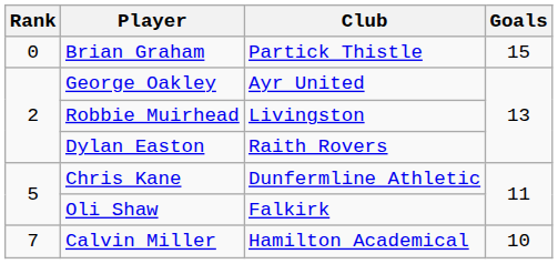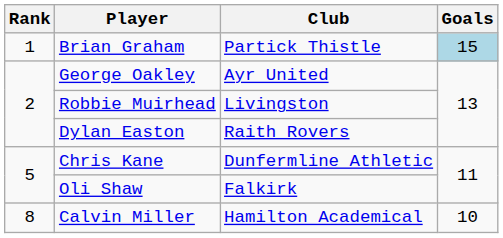 <table class="wikitable" style="text-align:center">
 <tr>
 <th>Rank</th>
 <th>Player</th>
 <th>Club</th>
 <th>Goals</th>
 </tr>
 <tr>
-<td>0</td>
+<td>1</td>
 <td align="left"> <a href='#'>Brian Graham</a></td>
 <td align="left"><a href='#'>Partick Thistle</a></td>
-<td>15</td>
+<td style="background: lightblue;">15</td>
 </tr>
 <tr>
 <td rowspan="3">2</td>
 <td align="left"> <a href='#'>George Oakley</a></td>
 <td align="left"><a href='#'>Ayr United</a></td>
 <td rowspan="3">13</td>
 </tr>
 <tr>
 <td align="left"> <a href='#'>Robbie Muirhead</a></td>
 <td align="left"><a href='#'>Livingston</a></td>
 </tr>
 <tr>
 <td align="left"> <a href='#'>Dylan Easton</a></td>
 <td align="left"><a href='#'>Raith Rovers</a></td>
 </tr>
 <tr>
 <td rowspan="2">5</td>
 <td align="left"> <a href='#'>Chris Kane</a></td>
 <td align="left"><a href='#'>Dunfermline Athletic</a></td>
 <td rowspan="2">11</td>
 </tr>
 <tr>
 <td align="left"> <a href='#'>Oli Shaw</a></td>
 <td align="left"><a href='#'>Falkirk</a></td>
 </tr>
 <tr>
-<td>7</td>
+<td>8</td>
 <td align="left"> <a href='#'>Calvin Miller</a></td>
 <td align="left"><a href='#'>Hamilton Academical</a></td>
 <td>10</td>
 </tr>
 </table>
